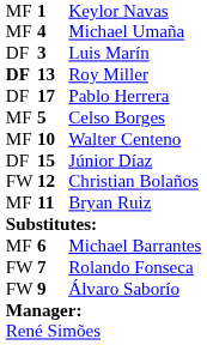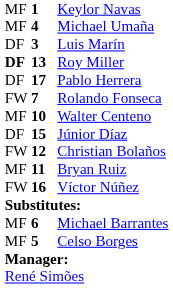 <table cellspacing="0" cellpadding="0" style="font-size:90%; margin:0.2em auto;">
 <tr>
 <th width="25"></th>
 <th width="25"></th>
 </tr>
 <tr>
 <td>MF</td>
 <td><strong>1</strong></td>
 <td><a href='#'>Keylor Navas</a></td>
 </tr>
 <tr>
 <td>MF</td>
 <td><strong>4</strong></td>
 <td><a href='#'>Michael Umaña</a></td>
 </tr>
 <tr>
 <td>DF</td>
 <td><strong>3</strong></td>
 <td><a href='#'>Luis Marín</a></td>
 <td></td>
 <td></td>
 </tr>
 <tr>
 <td><strong>DF</strong></td>
 <td><strong>13</strong></td>
 <td><a href='#'>Roy Miller</a></td>
 <td></td>
 </tr>
 <tr>
 <td>DF</td>
 <td><strong>17</strong></td>
 <td><a href='#'>Pablo Herrera</a></td>
 </tr>
 <tr>
-<td>MF</td>
-<td><strong>5</strong></td>
-<td><a href='#'>Celso Borges</a></td>
+<td>FW</td>
+<td><strong>7</strong></td>
+<td><a href='#'>Rolando Fonseca</a></td>
 <td></td>
 <td></td>
 </tr>
 <tr>
 <td>MF</td>
 <td><strong>10</strong></td>
 <td><a href='#'>Walter Centeno</a></td>
 </tr>
 <tr>
 <td>DF</td>
 <td><strong>15</strong></td>
 <td><a href='#'>Júnior Díaz</a></td>
 </tr>
 <tr>
 <td>FW</td>
 <td><strong>12</strong></td>
 <td><a href='#'>Christian Bolaños</a></td>
 <td></td>
 </tr>
 <tr>
 <td>MF</td>
 <td><strong>11</strong></td>
 <td><a href='#'>Bryan Ruiz</a></td>
 </tr>
 <tr>
+<td>FW</td>
+<td><strong>16</strong></td>
+<td><a href='#'>Víctor Núñez</a></td>
+<td></td>
+<td></td>
+</tr>
+<tr>
 <td colspan=3><strong>Substitutes:</strong></td>
 </tr>
 <tr>
 <td>MF</td>
 <td><strong>6</strong></td>
 <td><a href='#'>Michael Barrantes</a></td>
 <td></td>
 <td></td>
 </tr>
 <tr>
-<td>FW</td>
-<td><strong>7</strong></td>
-<td><a href='#'>Rolando Fonseca</a></td>
-<td></td>
-<td></td>
-</tr>
-<tr>
-<td>FW</td>
-<td><strong>9</strong></td>
-<td><a href='#'>Álvaro Saborío</a></td>
+<td>MF</td>
+<td><strong>5</strong></td>
+<td><a href='#'>Celso Borges</a></td>
 <td></td>
 <td></td>
 </tr>
 <tr>
 <td colspan=3><strong>Manager:</strong></td>
 </tr>
 <tr>
 <td colspan=4> <a href='#'>René Simões</a></td>
 </tr>
 </table>
